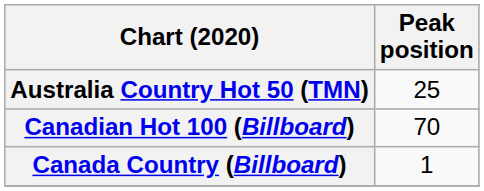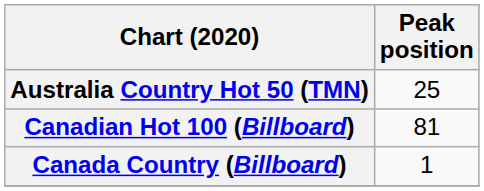 <table class="wikitable sortable plainrowheaders" style="text-align:center;">
 <tr>
 <th>Chart (2020)</th>
 <th>Peak <br> position</th>
 </tr>
 <tr>
 <th scope="row">Australia <a href='#'>Country Hot 50</a> (<a href='#'>TMN</a>)</th>
 <td>25</td>
 </tr>
 <tr>
 <th scope="row"><a href='#'>Canadian Hot 100</a> (<a href='#'><em>Billboard</em></a>)</th>
-<td>70</td>
+<td>81</td>
 </tr>
 <tr>
 <th scope="row"><a href='#'>Canada Country</a> (<a href='#'><em>Billboard</em></a>)</th>
 <td>1</td>
 </tr>
 <tr>
 </tr>
 </table>
